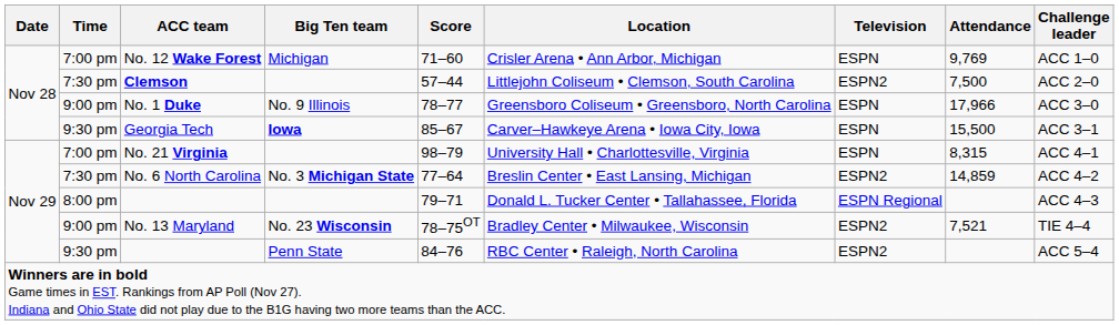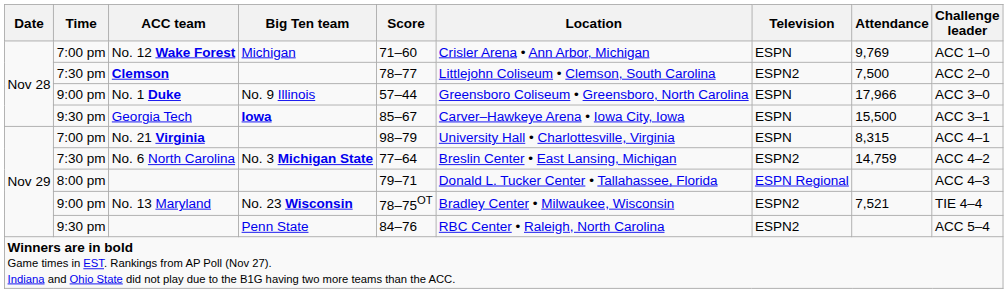 <table class="wikitable" style="font-size: 95%">
 <tr>
 <th>Date</th>
 <th>Time</th>
 <th>ACC team</th>
 <th>Big Ten team</th>
 <th>Score</th>
 <th>Location</th>
 <th>Television</th>
 <th>Attendance</th>
 <th>Challenge<br>leader</th>
 </tr>
 <tr>
 <td rowspan=4>Nov 28</td>
 <td>7:00 pm</td>
 <td>No. 12 <strong><a href='#'>Wake Forest</a></strong></td>
 <td><a href='#'>Michigan</a></td>
 <td>71–60</td>
 <td><a href='#'>Crisler Arena</a> • <a href='#'>Ann Arbor, Michigan</a></td>
 <td>ESPN</td>
 <td>9,769</td>
 <td>ACC 1–0</td>
 </tr>
 <tr>
 <td>7:30 pm</td>
 <td><strong><a href='#'>Clemson</a></strong></td>
 <td></td>
-<td>57–44</td>
+<td>78–77</td>
 <td><a href='#'>Littlejohn Coliseum</a> • <a href='#'>Clemson, South Carolina</a></td>
 <td>ESPN2</td>
 <td>7,500</td>
 <td>ACC 2–0</td>
 </tr>
 <tr>
 <td>9:00 pm</td>
 <td>No. 1 <strong><a href='#'>Duke</a></strong></td>
 <td>No. 9 <a href='#'>Illinois</a></td>
-<td>78–77</td>
+<td>57–44</td>
 <td><a href='#'>Greensboro Coliseum</a> • <a href='#'>Greensboro, North Carolina</a></td>
 <td>ESPN</td>
 <td>17,966</td>
 <td>ACC 3–0</td>
 </tr>
 <tr>
 <td>9:30 pm</td>
 <td><a href='#'>Georgia Tech</a></td>
 <td><strong><a href='#'>Iowa</a></strong></td>
 <td>85–67</td>
 <td><a href='#'>Carver–Hawkeye Arena</a> • <a href='#'>Iowa City, Iowa</a></td>
 <td>ESPN</td>
 <td>15,500</td>
 <td>ACC 3–1</td>
 </tr>
 <tr>
 <td rowspan=5>Nov 29</td>
 <td>7:00 pm</td>
 <td>No. 21 <strong><a href='#'>Virginia</a></strong></td>
 <td></td>
 <td>98–79</td>
 <td><a href='#'>University Hall</a> • <a href='#'>Charlottesville, Virginia</a></td>
 <td>ESPN</td>
 <td>8,315</td>
 <td>ACC 4–1</td>
 </tr>
 <tr>
 <td>7:30 pm</td>
 <td>No. 6 <a href='#'>North Carolina</a></td>
 <td>No. 3 <strong><a href='#'>Michigan State</a></strong></td>
 <td>77–64</td>
 <td><a href='#'>Breslin Center</a> • <a href='#'>East Lansing, Michigan</a></td>
 <td>ESPN2</td>
-<td>14,859</td>
+<td>14,759</td>
 <td>ACC 4–2</td>
 </tr>
 <tr>
 <td>8:00 pm</td>
 <td></td>
 <td><strong></strong></td>
 <td>79–71</td>
 <td><a href='#'>Donald L. Tucker Center</a> • <a href='#'>Tallahassee, Florida</a></td>
 <td><a href='#'>ESPN Regional</a></td>
 <td></td>
 <td>ACC 4–3</td>
 </tr>
 <tr>
 <td>9:00 pm</td>
 <td>No. 13 <a href='#'>Maryland</a></td>
 <td>No. 23 <strong><a href='#'>Wisconsin</a></strong></td>
 <td>78–75<sup>OT</sup></td>
 <td><a href='#'>Bradley Center</a> • <a href='#'>Milwaukee, Wisconsin</a></td>
 <td>ESPN2</td>
 <td>7,521</td>
 <td>TIE 4–4</td>
 </tr>
 <tr>
 <td>9:30 pm</td>
 <td><strong></strong></td>
 <td><a href='#'>Penn State</a></td>
 <td>84–76</td>
 <td><a href='#'>RBC Center</a> • <a href='#'>Raleigh, North Carolina</a></td>
 <td>ESPN2</td>
 <td></td>
 <td>ACC 5–4</td>
 </tr>
 <tr>
 <td colspan=9><strong>Winners are in bold</strong><br><small>Game times in <a href='#'>EST</a>. Rankings from AP Poll (Nov 27).<br><a href='#'>Indiana</a> and <a href='#'>Ohio State</a> did not play due to the B1G having two more teams than the ACC.</small></td>
 </tr>
 </table>
